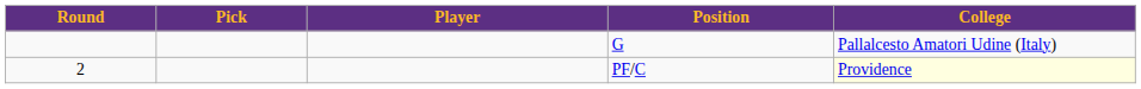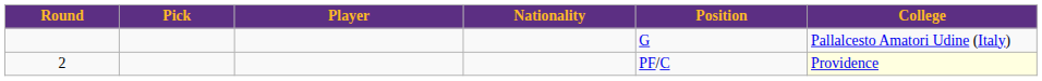 <table class="wikitable sortable">
 <tr>
 <th style="background:#5c2f83; color:#fcb926" width="10%">Round</th>
 <th style="background:#5c2f83; color:#fcb926" width="10%">Pick</th>
 <th style="background:#5c2f83; color:#fcb926" width="20%">Player</th>
+<th style="background:#5c2f83; color:#fcb926" width="15%">Nationality</th>
 <th style="background:#5c2f83; color:#fcb926" width="15%">Position</th>
 <th style="background:#5c2f83; color:#fcb926" width="20%">College</th>
 </tr>
 <tr>
 <td align=center></td>
 <td align=center></td>
+<td></td>
 <td></td>
 <td><a href='#'>G</a></td>
 <td><a href='#'>Pallalcesto Amatori Udine</a> (<a href='#'>Italy</a>)</td>
 </tr>
 <tr>
 <td align=center>2</td>
 <td align=center></td>
 <td></td>
+<td></td>
 <td><a href='#'>PF</a>/<a href='#'>C</a></td>
 <td style="background: lightyellow;"><a href='#'>Providence</a></td>
 </tr>
 </table>
